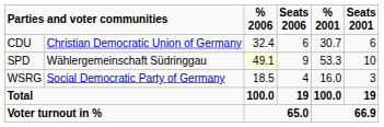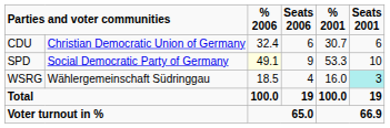 <table class="wikitable">
 <tr --  class="hintergrundfarbe5">
 <td colspan="2"><strong>Parties and voter communities</strong></td>
 <td align="center"><strong>%<br>2006</strong></td>
 <td align="center"><strong>Seats<br>2006</strong></td>
 <td align="center"><strong>%<br>2001</strong></td>
 <td align="center"><strong>Seats<br>2001</strong></td>
 </tr>
 <tr --->
 <td>CDU</td>
 <td><a href='#'>Christian Democratic Union of Germany</a></td>
 <td align="right">32.4</td>
 <td align="right">6</td>
 <td align="right">30.7</td>
 <td align="right">6</td>
 </tr>
 <tr --->
 <td>SPD</td>
-<td>Wählergemeinschaft Südringgau</td>
+<td><a href='#'>Social Democratic Party of Germany</a></td>
 <td align="right" style="background: lightyellow;">49.1</td>
 <td align="right">9</td>
 <td align="right">53.3</td>
 <td align="right">10</td>
 </tr>
 <tr --->
 <td>WSRG</td>
-<td><a href='#'>Social Democratic Party of Germany</a></td>
+<td>Wählergemeinschaft Südringgau</td>
 <td align="right">18.5</td>
 <td align="right">4</td>
 <td align="right">16.0</td>
-<td align="right">3</td>
+<td align="right" style="background: paleturquoise;">3</td>
 </tr>
 <tr -- class="hintergrundfarbe5">
 <td colspan="2"><strong>Total</strong></td>
 <td align="right"><strong>100.0</strong></td>
 <td align="right"><strong>19</strong></td>
 <td align="right"><strong>100.0</strong></td>
 <td align="right"><strong>19</strong></td>
 </tr>
 <tr -- class="hintergrundfarbe5">
 <td colspan="2"><strong>Voter turnout in %</strong></td>
 <td colspan="2" align="right"><strong>65.0</strong></td>
 <td colspan="2" align="right"><strong>66.9</strong></td>
 </tr>
 </table>
